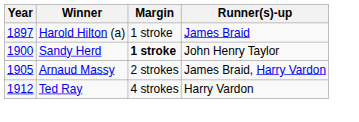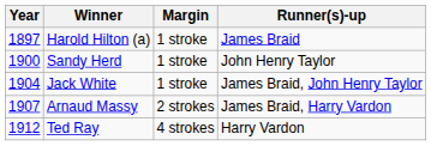 <table class="wikitable">
 <tr>
 <th>Year</th>
 <th>Winner</th>
 <th>Margin</th>
 <th>Runner(s)-up</th>
 </tr>
 <tr>
 <td><a href='#'>1897</a></td>
 <td> <a href='#'>Harold Hilton</a> (a)</td>
 <td>1 stroke</td>
 <td> <a href='#'>James Braid</a></td>
 </tr>
 <tr>
 <td><a href='#'>1900</a></td>
 <td> <a href='#'>Sandy Herd</a></td>
-<td><strong>1 stroke</strong></td>
+<td>1 stroke</td>
 <td> John Henry Taylor</td>
 </tr>
 <tr>
-<td><a href='#'>1905</a></td>
+<td><a href='#'>1904</a></td>
+<td> <a href='#'>Jack White</a></td>
+<td>1 stroke</td>
+<td> James Braid,  <a href='#'>John Henry Taylor</a></td>
+</tr>
+<tr>
+<td><a href='#'>1907</a></td>
 <td> <a href='#'>Arnaud Massy</a></td>
 <td>2 strokes</td>
 <td> James Braid,  <a href='#'>Harry Vardon</a></td>
 </tr>
 <tr>
 <td><a href='#'>1912</a></td>
 <td> <a href='#'>Ted Ray</a></td>
 <td>4 strokes</td>
 <td> Harry Vardon</td>
 </tr>
 </table>
